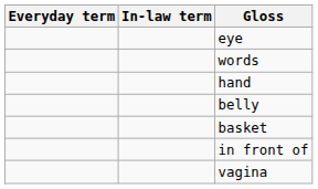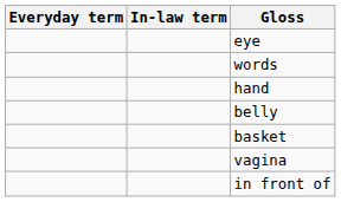 <table class="wikitable">
 <tr>
 <th>Everyday term</th>
 <th>In-law term</th>
 <th>Gloss</th>
 </tr>
 <tr>
 <td></td>
 <td></td>
 <td>eye</td>
 </tr>
 <tr>
 <td></td>
 <td></td>
 <td>words</td>
 </tr>
 <tr>
 <td></td>
 <td></td>
 <td>hand</td>
 </tr>
 <tr>
 <td></td>
 <td></td>
 <td>belly</td>
 </tr>
 <tr>
 <td></td>
 <td></td>
 <td>basket</td>
 </tr>
 <tr>
 <td></td>
 <td></td>
-<td>in front of</td>
+<td>vagina</td>
 </tr>
 <tr>
 <td></td>
 <td></td>
-<td>vagina</td>
+<td>in front of</td>
 </tr>
 </table>
